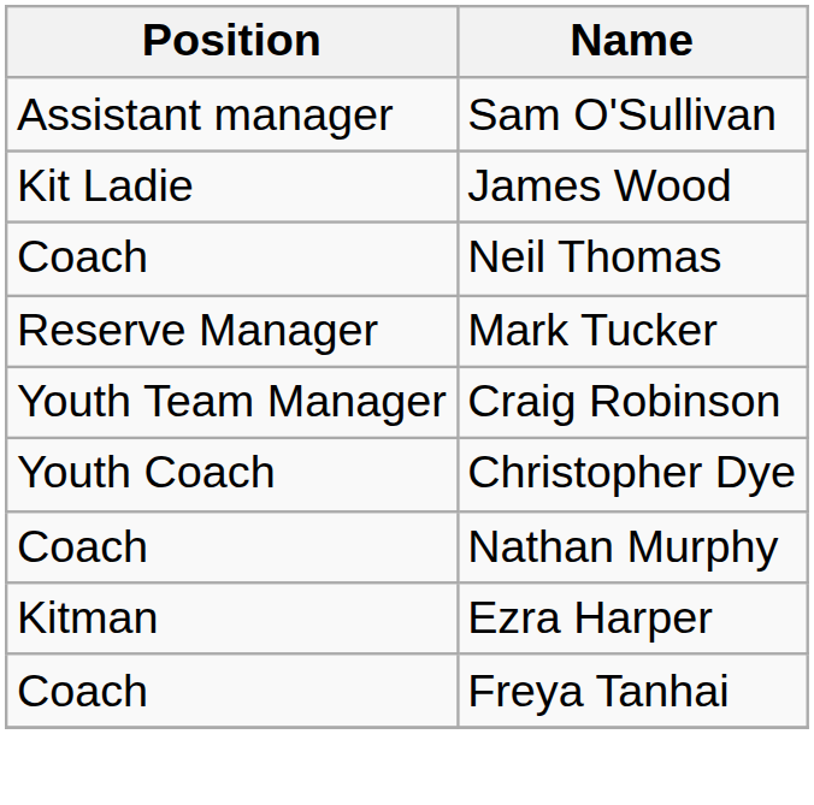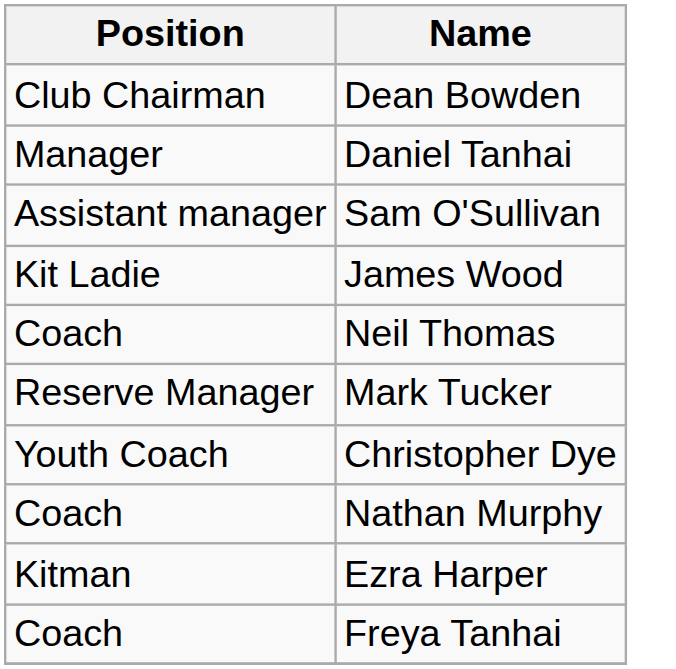 <table class="wikitable">
 <tr>
 <th>Position</th>
 <th>Name</th>
+</tr>
+<tr>
+<td>Club Chairman</td>
+<td> Dean Bowden</td>
+</tr>
+<tr>
+<td>Manager</td>
+<td> Daniel Tanhai</td>
 </tr>
 <tr>
 <td>Assistant manager</td>
 <td> Sam O'Sullivan</td>
 </tr>
 <tr>
 <td>Kit Ladie</td>
 <td> James Wood</td>
 </tr>
 <tr>
 <td>Coach</td>
 <td> Neil Thomas</td>
 </tr>
 <tr>
 <td>Reserve Manager</td>
 <td> Mark Tucker</td>
-</tr>
-<tr>
-<td>Youth Team Manager</td>
-<td> Craig Robinson</td>
 </tr>
 <tr>
 <td>Youth Coach</td>
 <td> Christopher Dye</td>
 </tr>
 <tr>
 <td>Coach</td>
 <td> Nathan Murphy</td>
 </tr>
 <tr>
 <td>Kitman</td>
 <td>  Ezra Harper</td>
 </tr>
 <tr>
 <td>Coach</td>
 <td>  Freya Tanhai</td>
 </tr>
 <tr>
 </tr>
 </table>
